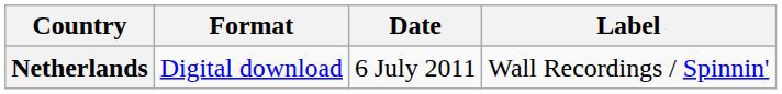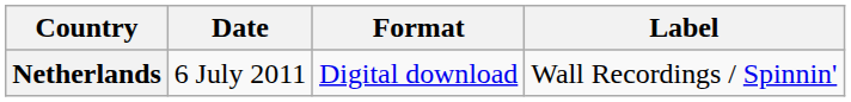 <table class="wikitable plainrowheaders">
 <tr>
 <th scope="col">Country</th>
+<th scope="col">Date</th>
 <th scope="col">Format</th>
-<th scope="col">Date</th>
 <th scope="col">Label</th>
 </tr>
 <tr>
 <th scope="row">Netherlands</th>
+<td>6 July 2011</td>
 <td><a href='#'>Digital download</a></td>
-<td>6 July 2011</td>
 <td>Wall Recordings / <a href='#'>Spinnin'</a></td>
 </tr>
 </table>
